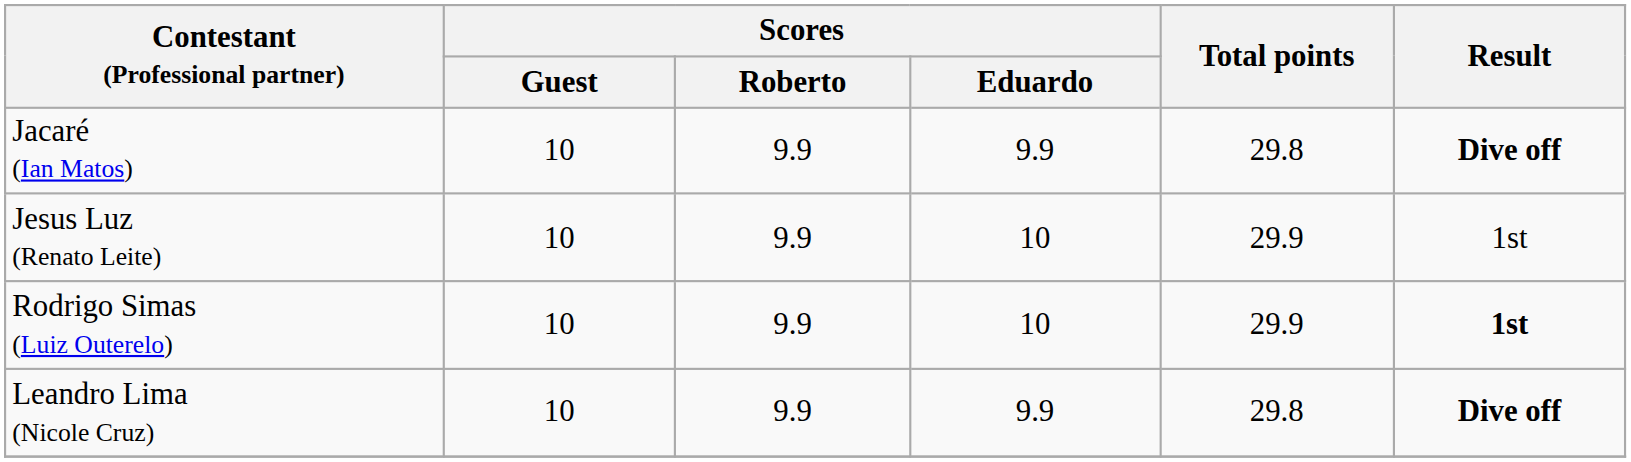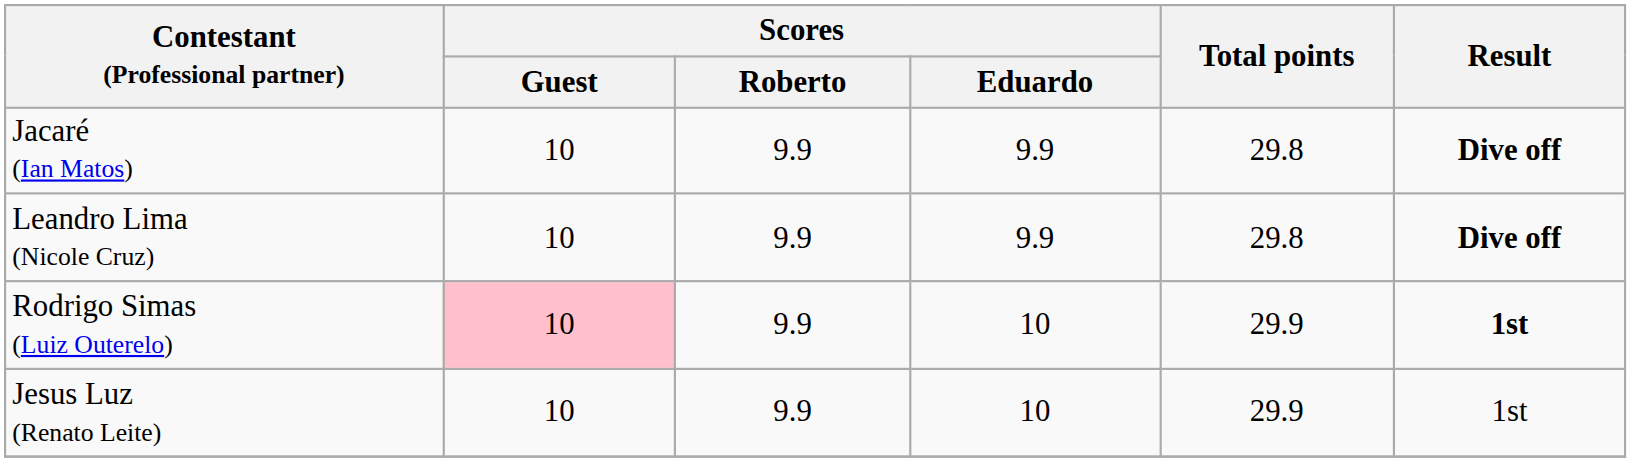 <table class="wikitable" style="text-align:center;  width:60%; font-size:90%;">
 <tr>
 <th rowspan="2" width=100>Contestant<br><small>(Professional partner)</small></th>
 <th colspan="3" width=150>Scores</th>
 <th rowspan="2" width=050>Total points</th>
 <th rowspan="2" width=050>Result</th>
 </tr>
 <tr>
 <th width=50>Guest</th>
 <th width=50>Roberto</th>
 <th width=50>Eduardo</th>
 </tr>
 <tr>
 <td align="left">Jacaré<br><small>(<a href='#'>Ian Matos</a>)</small></td>
 <td>10</td>
 <td>9.9</td>
 <td>9.9</td>
 <td>29.8</td>
 <td><strong>Dive off</strong></td>
 </tr>
 <tr>
+<td align="left">Leandro Lima<br><small>(Nicole Cruz)</small></td>
+<td>10</td>
+<td>9.9</td>
+<td>9.9</td>
+<td>29.8</td>
+<td><strong>Dive off</strong></td>
+</tr>
+<tr>
+<td align="left">Rodrigo Simas<br><small>(<a href='#'>Luiz Outerelo</a>)</small></td>
+<td style="background: pink;">10</td>
+<td>9.9</td>
+<td>10</td>
+<td>29.9</td>
+<td><strong>1st</strong></td>
+</tr>
+<tr>
 <td align="left">Jesus Luz<br><small>(Renato Leite)</small></td>
 <td>10</td>
 <td>9.9</td>
 <td>10</td>
 <td>29.9</td>
 <td>1st</td>
 </tr>
 <tr>
-<td align="left">Rodrigo Simas<br><small>(<a href='#'>Luiz Outerelo</a>)</small></td>
-<td>10</td>
-<td>9.9</td>
-<td>10</td>
-<td>29.9</td>
-<td><strong>1st</strong></td>
-</tr>
-<tr>
-<td align="left">Leandro Lima<br><small>(Nicole Cruz)</small></td>
-<td>10</td>
-<td>9.9</td>
-<td>9.9</td>
-<td>29.8</td>
-<td><strong>Dive off</strong></td>
-</tr>
-<tr>
 </tr>
 </table>
